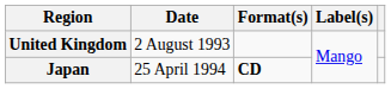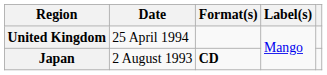 <table class="wikitable plainrowheaders">
 <tr>
 <th scope="col">Region</th>
 <th scope="col">Date</th>
 <th scope="col">Format(s)</th>
 <th scope="col">Label(s)</th>
 <th scope="col"></th>
 </tr>
 <tr>
 <th scope="row">United Kingdom</th>
-<td>2 August 1993</td>
+<td>25 April 1994</td>
 <td></td>
 <td rowspan="2"><a href='#'>Mango</a></td>
 <td></td>
 </tr>
 <tr>
 <th scope="row">Japan</th>
-<td>25 April 1994</td>
+<td>2 August 1993</td>
 <td><strong>CD</strong></td>
 <td></td>
 </tr>
 </table>
